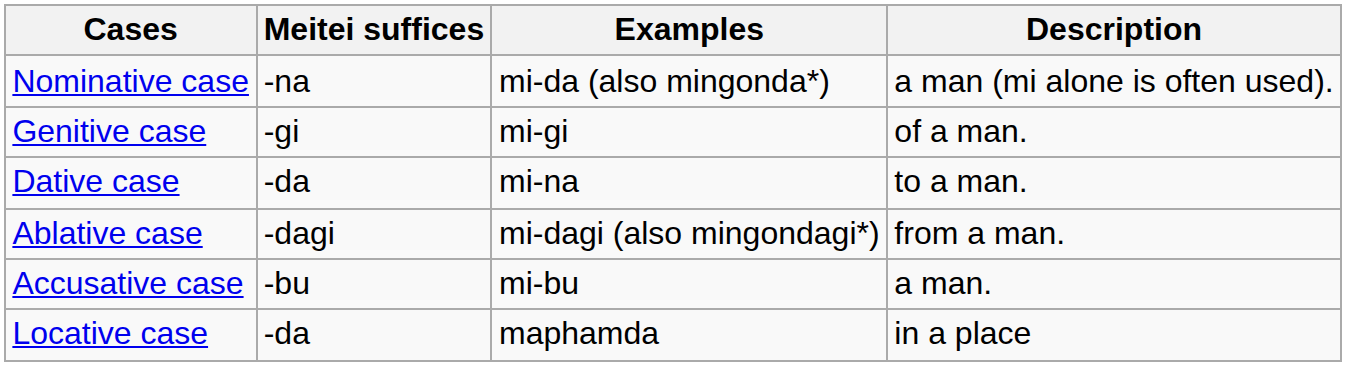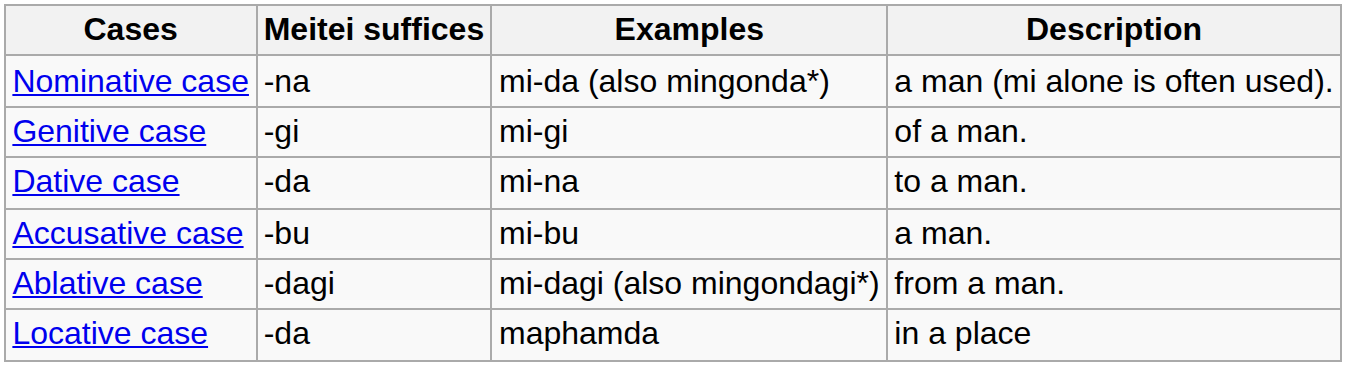 <table class="wikitable">
 <tr>
 <th>Cases</th>
 <th>Meitei suffices</th>
 <th>Examples</th>
 <th>Description</th>
 </tr>
 <tr>
 <td><a href='#'>Nominative case</a></td>
 <td>-na</td>
 <td>mi-da (also mingonda*)</td>
 <td>a man (mi alone is often used).</td>
 </tr>
 <tr>
 <td><a href='#'>Genitive case</a></td>
 <td>-gi</td>
 <td>mi-gi</td>
 <td>of a man.</td>
 </tr>
 <tr>
 <td><a href='#'>Dative case</a></td>
 <td>-da</td>
 <td>mi-na</td>
 <td>to a man.</td>
 </tr>
 <tr>
+<td><a href='#'>Accusative case</a></td>
+<td>-bu</td>
+<td>mi-bu</td>
+<td>a man.</td>
+</tr>
+<tr>
 <td><a href='#'>Ablative case</a></td>
 <td>-dagi</td>
 <td>mi-dagi (also mingondagi*)</td>
 <td>from a man.</td>
-</tr>
-<tr>
-<td><a href='#'>Accusative case</a></td>
-<td>-bu</td>
-<td>mi-bu</td>
-<td>a man.</td>
 </tr>
 <tr>
 <td><a href='#'>Locative case</a></td>
 <td>-da</td>
 <td>maphamda</td>
 <td>in a place</td>
 </tr>
 </table>
